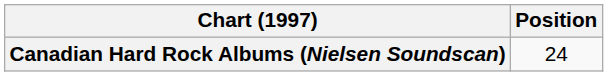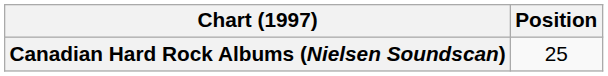 <table class="wikitable plainrowheaders" style="text-align:center">
 <tr>
 <th scope="col">Chart (1997)</th>
 <th scope="col">Position</th>
 </tr>
 <tr>
 <th scope="row">Canadian Hard Rock Albums (<em>Nielsen Soundscan</em>)</th>
-<td>24</td>
+<td>25</td>
 </tr>
 </table>
